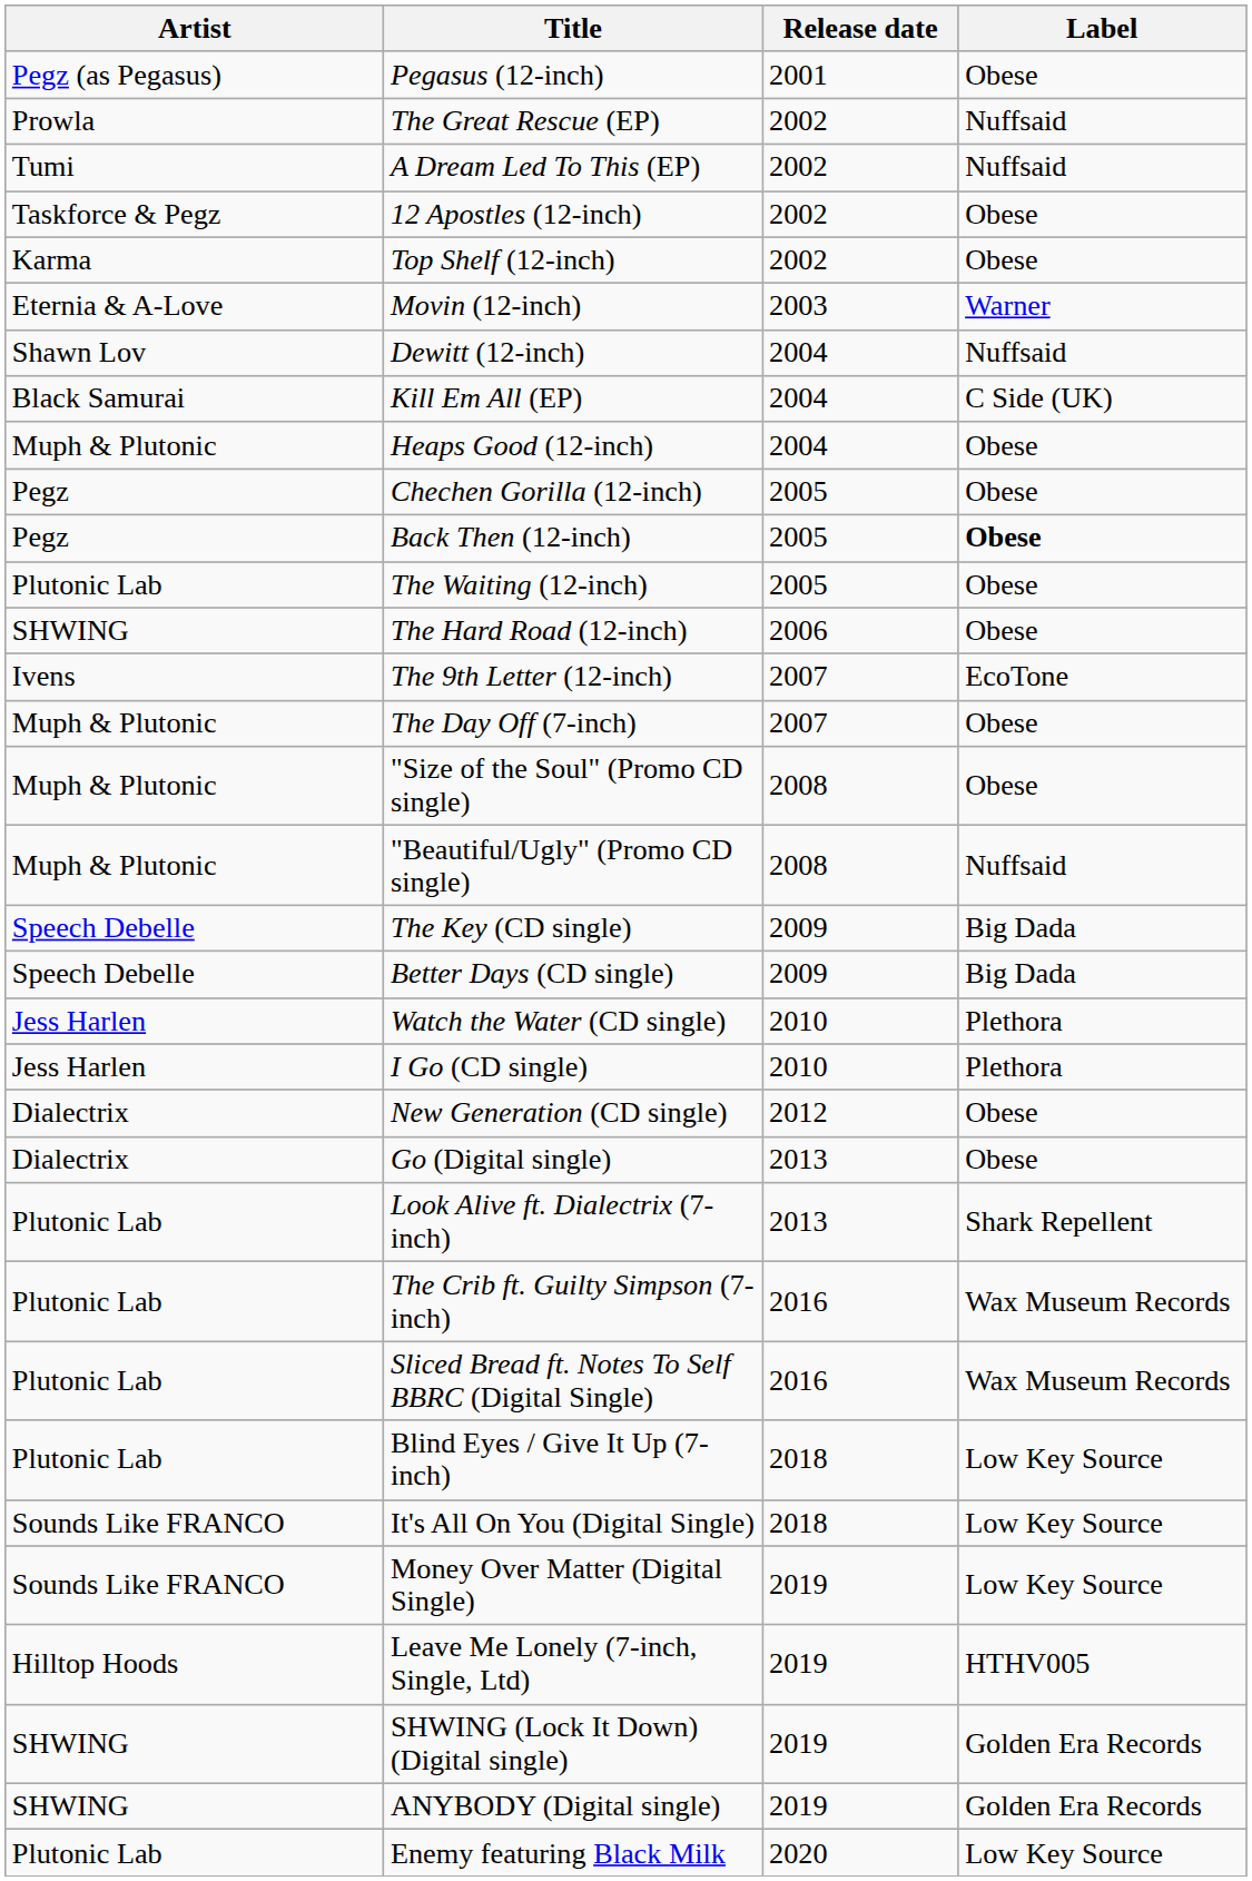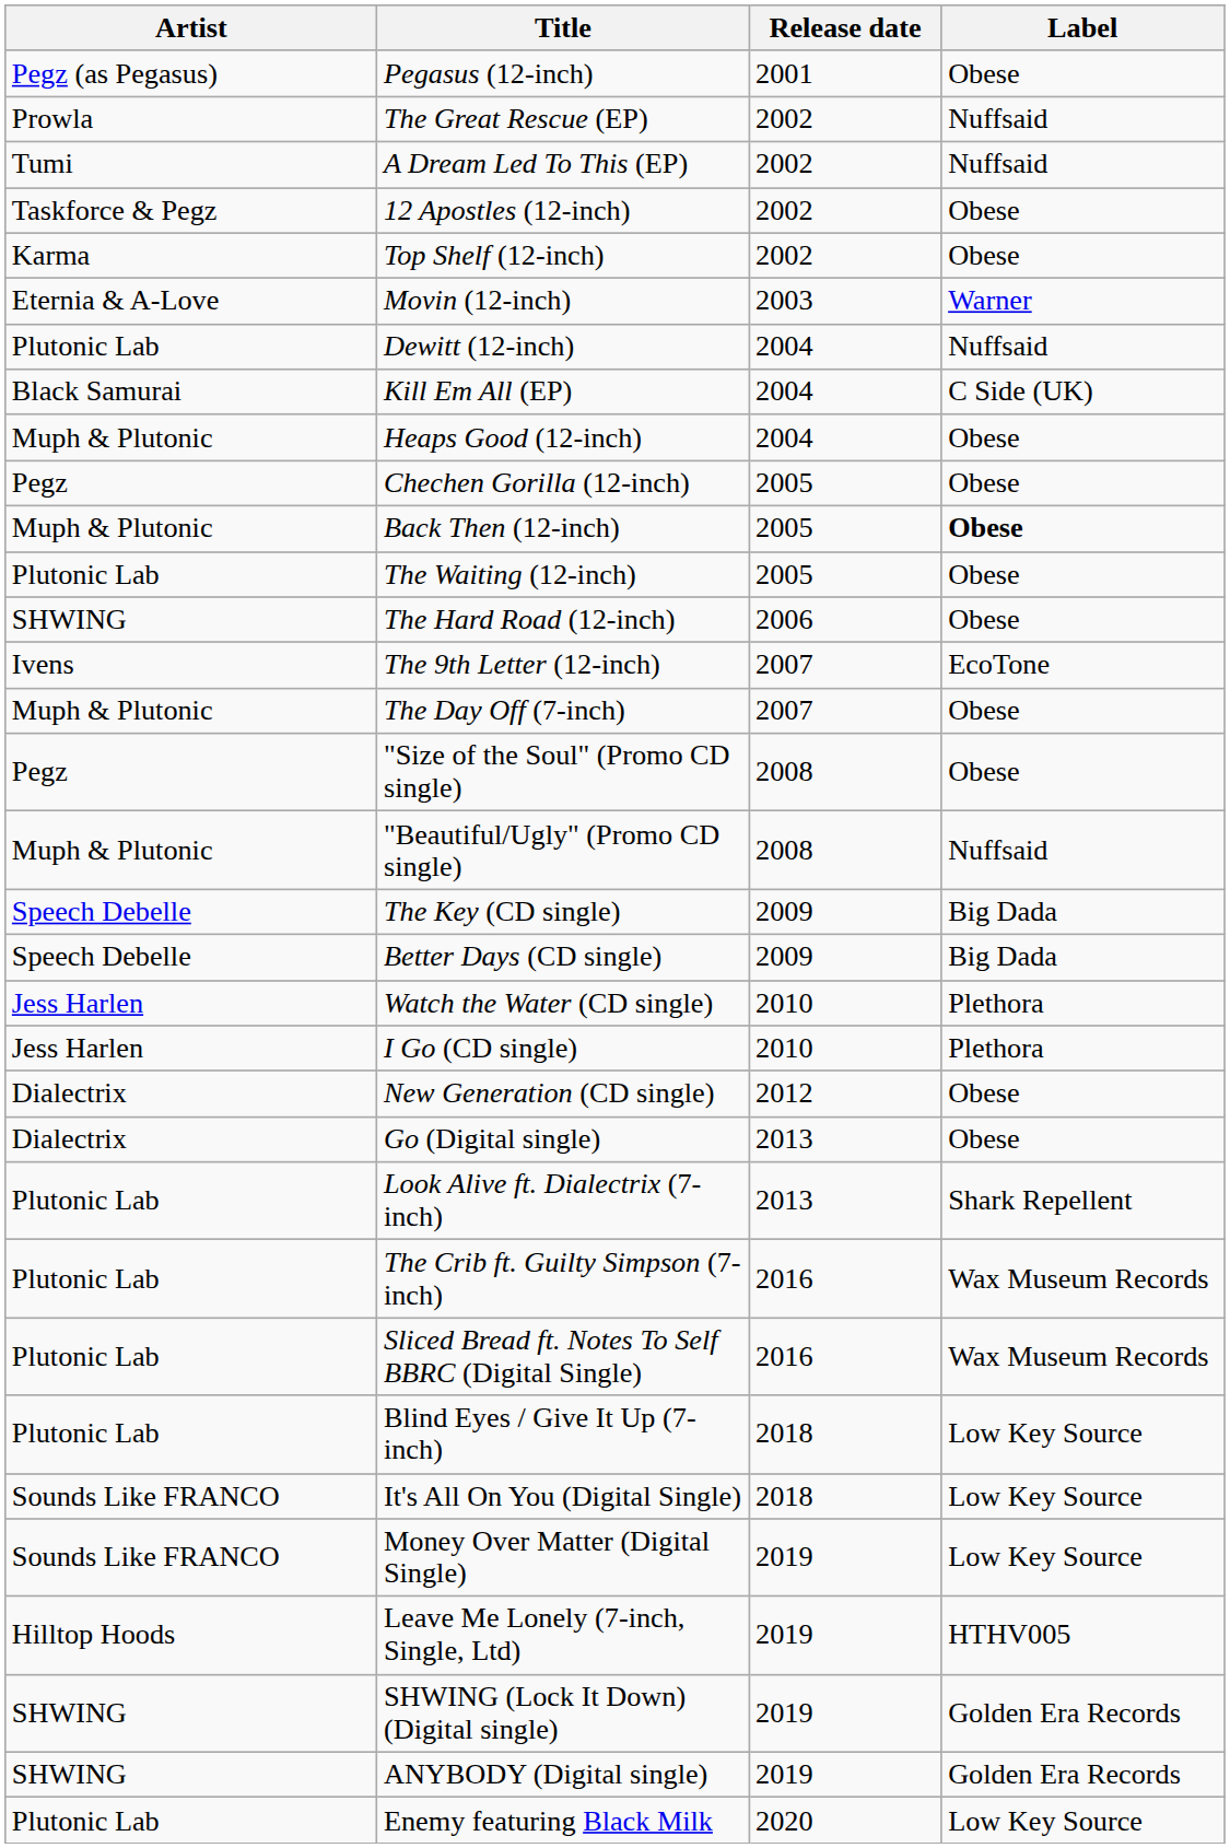 <table class="wikitable sortable">
 <tr>
 <th scope="col" width="200">Artist</th>
 <th scope="col" width="200">Title</th>
 <th scope="col" width="100">Release date</th>
 <th scope="col" width="150">Label</th>
 </tr>
 <tr>
 <td><a href='#'>Pegz</a> (as Pegasus)</td>
 <td><em>Pegasus</em> (12-inch)</td>
 <td>2001</td>
 <td>Obese</td>
 </tr>
 <tr>
 <td>Prowla</td>
 <td><em>The Great Rescue</em> (EP)</td>
 <td>2002</td>
 <td>Nuffsaid</td>
 </tr>
 <tr>
 <td>Tumi</td>
 <td><em>A Dream Led To This</em> (EP)</td>
 <td>2002</td>
 <td>Nuffsaid</td>
 </tr>
 <tr>
 <td>Taskforce & Pegz</td>
 <td><em>12 Apostles</em> (12-inch)</td>
 <td>2002</td>
 <td>Obese</td>
 </tr>
 <tr>
 <td>Karma</td>
 <td><em>Top Shelf</em> (12-inch)</td>
 <td>2002</td>
 <td>Obese</td>
 </tr>
 <tr>
 <td>Eternia & A-Love</td>
 <td><em>Movin</em> (12-inch)</td>
 <td>2003</td>
 <td><a href='#'>Warner</a></td>
 </tr>
 <tr>
-<td>Shawn Lov</td>
+<td>Plutonic Lab</td>
 <td><em>Dewitt</em> (12-inch)</td>
 <td>2004</td>
 <td>Nuffsaid</td>
 </tr>
 <tr>
 <td>Black Samurai</td>
 <td><em>Kill Em All</em> (EP)</td>
 <td>2004</td>
 <td>C Side (UK)</td>
 </tr>
 <tr>
 <td>Muph & Plutonic</td>
 <td><em>Heaps Good</em> (12-inch)</td>
 <td>2004</td>
 <td>Obese</td>
 </tr>
 <tr>
 <td>Pegz</td>
 <td><em>Chechen Gorilla</em> (12-inch)</td>
 <td>2005</td>
 <td>Obese</td>
 </tr>
 <tr>
-<td>Pegz</td>
+<td>Muph & Plutonic</td>
 <td><em>Back Then</em> (12-inch)</td>
 <td>2005</td>
 <td><strong>Obese</strong></td>
 </tr>
 <tr>
 <td>Plutonic Lab</td>
 <td><em>The Waiting</em> (12-inch)</td>
 <td>2005</td>
 <td>Obese</td>
 </tr>
 <tr>
 <td>SHWING</td>
 <td><em>The Hard Road</em> (12-inch)</td>
 <td>2006</td>
 <td>Obese</td>
 </tr>
 <tr>
 <td>Ivens</td>
 <td><em>The 9th Letter</em> (12-inch)</td>
 <td>2007</td>
 <td>EcoTone</td>
 </tr>
 <tr>
 <td>Muph & Plutonic</td>
 <td><em>The Day Off</em> (7-inch)</td>
 <td>2007</td>
 <td>Obese</td>
 </tr>
 <tr>
-<td>Muph & Plutonic</td>
+<td>Pegz</td>
 <td>"Size of the Soul" (Promo CD single)</td>
 <td>2008</td>
 <td>Obese</td>
 </tr>
 <tr>
 <td>Muph & Plutonic</td>
 <td>"Beautiful/Ugly" (Promo CD single)</td>
 <td>2008</td>
 <td>Nuffsaid</td>
 </tr>
 <tr>
 <td><a href='#'>Speech Debelle</a></td>
 <td><em>The Key</em> (CD single)</td>
 <td>2009</td>
 <td>Big Dada</td>
 </tr>
 <tr>
 <td>Speech Debelle</td>
 <td><em>Better Days</em> (CD single)</td>
 <td>2009</td>
 <td>Big Dada</td>
 </tr>
 <tr>
 <td><a href='#'>Jess Harlen</a></td>
 <td><em>Watch the Water</em> (CD single)</td>
 <td>2010</td>
 <td>Plethora</td>
 </tr>
 <tr>
 <td>Jess Harlen</td>
 <td><em>I Go</em> (CD single)</td>
 <td>2010</td>
 <td>Plethora</td>
 </tr>
 <tr>
 <td>Dialectrix</td>
 <td><em>New Generation</em> (CD single)</td>
 <td>2012</td>
 <td>Obese</td>
 </tr>
 <tr>
 <td>Dialectrix</td>
 <td><em>Go</em> (Digital single)</td>
 <td>2013</td>
 <td>Obese</td>
 </tr>
 <tr>
 <td>Plutonic Lab</td>
 <td><em>Look Alive ft. Dialectrix</em> (7-inch)</td>
 <td>2013</td>
 <td>Shark Repellent</td>
 </tr>
 <tr>
 <td>Plutonic Lab</td>
 <td><em>The Crib ft. Guilty Simpson</em> (7-inch)</td>
 <td>2016</td>
 <td>Wax Museum Records</td>
 </tr>
 <tr>
 <td>Plutonic Lab</td>
 <td><em>Sliced Bread ft. Notes To Self BBRC</em> (Digital Single)</td>
 <td>2016</td>
 <td>Wax Museum Records</td>
 </tr>
 <tr>
 <td>Plutonic Lab</td>
 <td>Blind Eyes / Give It Up (7-inch)</td>
 <td>2018</td>
 <td>Low Key Source</td>
 </tr>
 <tr>
 <td>Sounds Like FRANCO</td>
 <td>It's All On You (Digital Single)</td>
 <td>2018</td>
 <td>Low Key Source</td>
 </tr>
 <tr>
 <td>Sounds Like FRANCO</td>
 <td>Money Over Matter (Digital Single)</td>
 <td>2019</td>
 <td>Low Key Source</td>
 </tr>
 <tr>
 <td>Hilltop Hoods</td>
 <td>Leave Me Lonely (7-inch, Single, Ltd)</td>
 <td>2019</td>
 <td>HTHV005</td>
 </tr>
 <tr>
 <td>SHWING</td>
 <td>SHWING (Lock It Down) (Digital single)</td>
 <td>2019</td>
 <td>Golden Era Records</td>
 </tr>
 <tr>
 <td>SHWING</td>
 <td>ANYBODY (Digital single)</td>
 <td>2019</td>
 <td>Golden Era Records</td>
 </tr>
 <tr>
 <td>Plutonic Lab</td>
 <td>Enemy featuring <a href='#'>Black Milk</a></td>
 <td>2020</td>
 <td>Low Key Source</td>
 </tr>
 </table>
